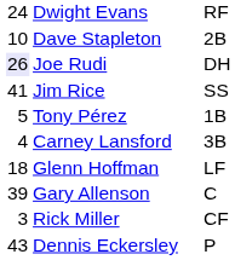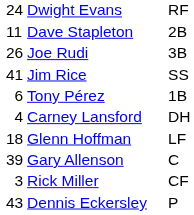 <table>
 <tr>
 <td>24</td>
 <td><a href='#'>Dwight Evans</a></td>
 <td>RF</td>
 </tr>
 <tr>
-<td>10</td>
+<td>11</td>
 <td><a href='#'>Dave Stapleton</a></td>
 <td>2B</td>
 </tr>
 <tr>
-<td style="background: lavender;">26</td>
+<td>26</td>
 <td><a href='#'>Joe Rudi</a>    </td>
-<td>DH</td>
+<td>3B</td>
 </tr>
 <tr>
 <td>41</td>
 <td><a href='#'>Jim Rice</a></td>
 <td>SS</td>
 </tr>
 <tr>
-<td>  5</td>
+<td>  6</td>
 <td><a href='#'>Tony Pérez</a></td>
 <td>1B</td>
 </tr>
 <tr>
 <td>  4</td>
 <td><a href='#'>Carney Lansford</a></td>
-<td>3B</td>
+<td>DH</td>
 </tr>
 <tr>
 <td>18</td>
 <td><a href='#'>Glenn Hoffman</a></td>
 <td>LF</td>
 </tr>
 <tr>
 <td>39</td>
 <td><a href='#'>Gary Allenson</a></td>
 <td>C</td>
 </tr>
 <tr>
 <td>  3</td>
 <td><a href='#'>Rick Miller</a></td>
 <td>CF</td>
 </tr>
 <tr>
 <td>43</td>
 <td><a href='#'>Dennis Eckersley</a>    </td>
 <td>P</td>
 </tr>
 </table>
